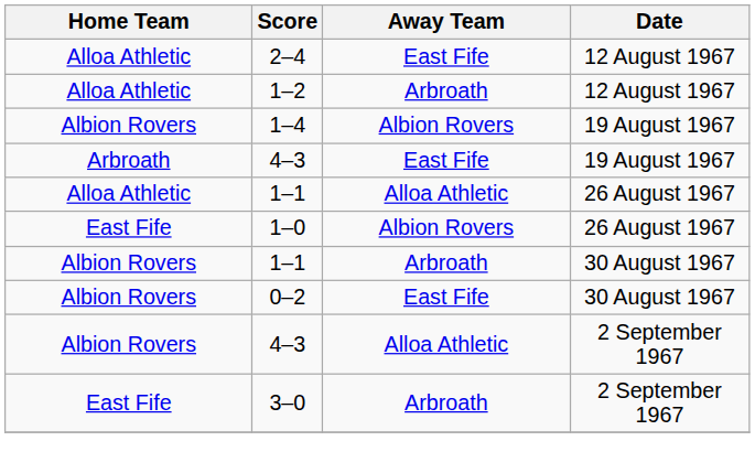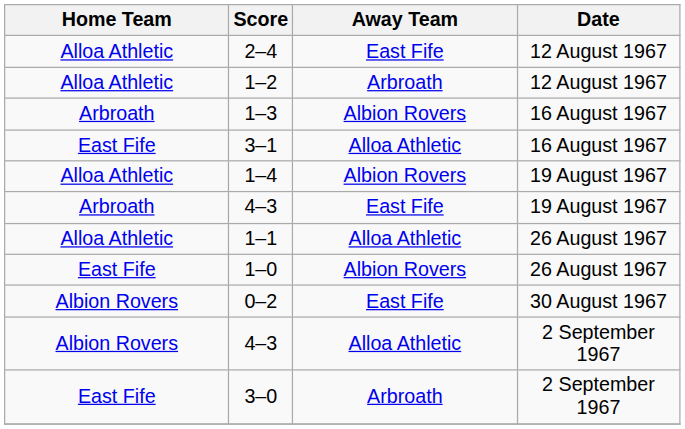 <table class="wikitable" style="text-align:center;">
 <tr>
 <th width=175>Home Team</th>
 <th width=20>Score</th>
 <th width=175>Away Team</th>
 <th width= 125>Date</th>
 </tr>
 <tr>
 <td><a href='#'>Alloa Athletic</a></td>
 <td>2–4</td>
 <td><a href='#'>East Fife</a></td>
 <td>12 August 1967</td>
 </tr>
 <tr>
 <td><a href='#'>Alloa Athletic</a></td>
 <td>1–2</td>
 <td><a href='#'>Arbroath</a></td>
 <td>12 August 1967</td>
 </tr>
 <tr>
+<td><a href='#'>Arbroath</a></td>
+<td>1–3</td>
 <td><a href='#'>Albion Rovers</a></td>
+<td>16 August 1967</td>
+</tr>
+<tr>
+<td><a href='#'>East Fife</a></td>
+<td>3–1</td>
+<td><a href='#'>Alloa Athletic</a></td>
+<td>16 August 1967</td>
+</tr>
+<tr>
+<td><a href='#'>Alloa Athletic</a></td>
 <td>1–4</td>
 <td><a href='#'>Albion Rovers</a></td>
 <td>19 August 1967</td>
 </tr>
 <tr>
 <td><a href='#'>Arbroath</a></td>
 <td>4–3</td>
 <td><a href='#'>East Fife</a></td>
 <td>19 August 1967</td>
 </tr>
 <tr>
 <td><a href='#'>Alloa Athletic</a></td>
 <td>1–1</td>
 <td><a href='#'>Alloa Athletic</a></td>
 <td>26 August 1967</td>
 </tr>
 <tr>
 <td><a href='#'>East Fife</a></td>
 <td>1–0</td>
 <td><a href='#'>Albion Rovers</a></td>
 <td>26 August 1967</td>
 </tr>
 <tr>
 <td><a href='#'>Albion Rovers</a></td>
-<td>1–1</td>
-<td><a href='#'>Arbroath</a></td>
-<td>30 August 1967</td>
-</tr>
-<tr>
-<td><a href='#'>Albion Rovers</a></td>
 <td>0–2</td>
 <td><a href='#'>East Fife</a></td>
 <td>30 August 1967</td>
 </tr>
 <tr>
 <td><a href='#'>Albion Rovers</a></td>
 <td>4–3</td>
 <td><a href='#'>Alloa Athletic</a></td>
 <td>2 September 1967</td>
 </tr>
 <tr>
 <td><a href='#'>East Fife</a></td>
 <td>3–0</td>
 <td><a href='#'>Arbroath</a></td>
 <td>2 September 1967</td>
 </tr>
 <tr>
 </tr>
 </table>
